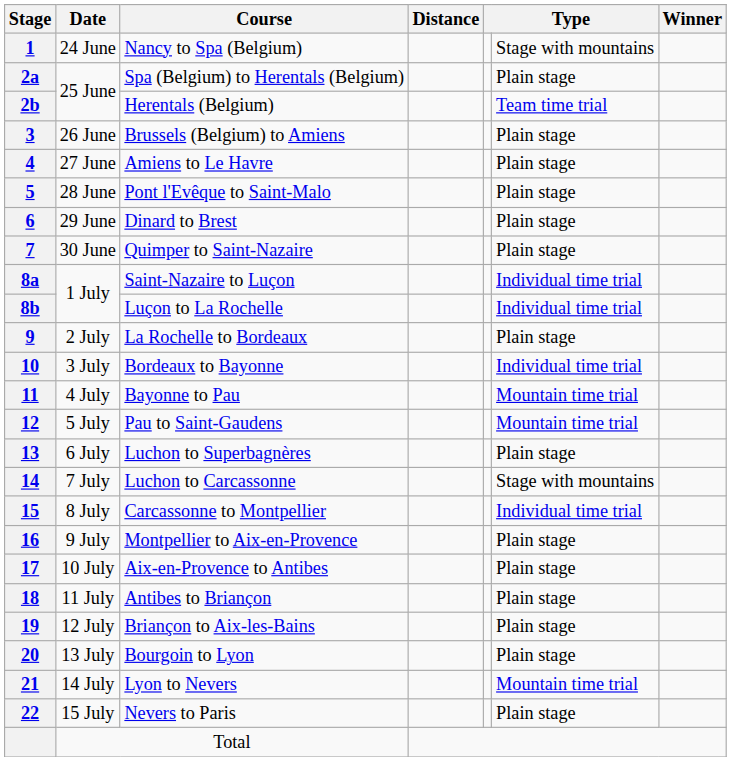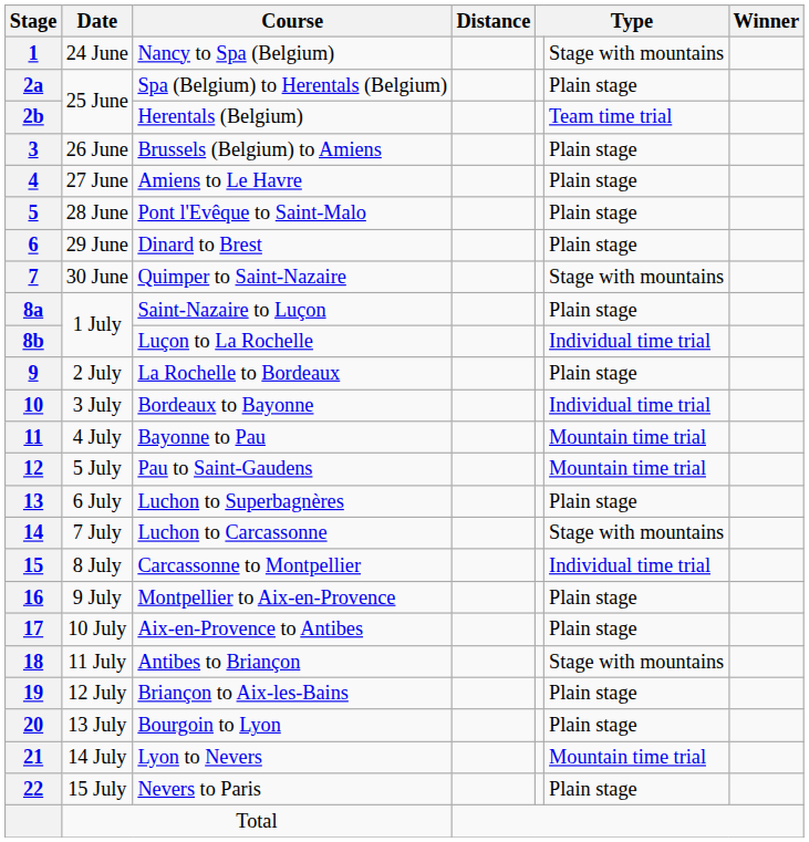 <table class="wikitable">
 <tr>
 <th scope="col">Stage</th>
 <th scope="col">Date</th>
 <th scope="col">Course</th>
 <th scope="col">Distance</th>
 <th scope="col" colspan="2">Type</th>
 <th scope="col">Winner</th>
 </tr>
 <tr>
 <th scope="row"><a href='#'>1</a></th>
 <td style="text-align:center;">24 June</td>
 <td><a href='#'>Nancy</a> to <a href='#'>Spa</a> (Belgium)</td>
 <td style="text-align:center;"></td>
 <td></td>
 <td>Stage with mountains</td>
 <td></td>
 </tr>
 <tr>
 <th scope="row"><a href='#'>2a</a></th>
 <td rowspan="2" style="text-align:center;">25 June</td>
 <td><a href='#'>Spa</a> (Belgium) to <a href='#'>Herentals</a> (Belgium)</td>
 <td style="text-align:center;"></td>
 <td></td>
 <td>Plain stage</td>
 <td></td>
 </tr>
 <tr>
 <th scope="row"><a href='#'>2b</a></th>
 <td><a href='#'>Herentals</a> (Belgium)</td>
 <td style="text-align:center;"></td>
 <td></td>
 <td><a href='#'>Team time trial</a></td>
 <td></td>
 </tr>
 <tr>
 <th scope="row"><a href='#'>3</a></th>
 <td style="text-align:center;">26 June</td>
 <td><a href='#'>Brussels</a> (Belgium) to <a href='#'>Amiens</a></td>
 <td style="text-align:center;"></td>
 <td></td>
 <td>Plain stage</td>
 <td></td>
 </tr>
 <tr>
 <th scope="row"><a href='#'>4</a></th>
 <td style="text-align:center;">27 June</td>
 <td><a href='#'>Amiens</a> to <a href='#'>Le Havre</a></td>
 <td style="text-align:center;"></td>
 <td></td>
 <td>Plain stage</td>
 <td></td>
 </tr>
 <tr>
 <th scope="row"><a href='#'>5</a></th>
 <td style="text-align:center;">28 June</td>
 <td><a href='#'>Pont l'Evêque</a> to <a href='#'>Saint-Malo</a></td>
 <td style="text-align:center;"></td>
 <td></td>
 <td>Plain stage</td>
 <td></td>
 </tr>
 <tr>
 <th scope="row"><a href='#'>6</a></th>
 <td style="text-align:center;">29 June</td>
 <td><a href='#'>Dinard</a> to <a href='#'>Brest</a></td>
 <td style="text-align:center;"></td>
 <td></td>
 <td>Plain stage</td>
 <td></td>
 </tr>
 <tr>
 <th scope="row"><a href='#'>7</a></th>
 <td style="text-align:center;">30 June</td>
 <td><a href='#'>Quimper</a> to <a href='#'>Saint-Nazaire</a></td>
 <td style="text-align:center;"></td>
 <td></td>
-<td>Plain stage</td>
+<td>Stage with mountains</td>
 <td></td>
 </tr>
 <tr>
 <th scope="row"><a href='#'>8a</a></th>
 <td rowspan="2" style="text-align:center;">1 July</td>
 <td><a href='#'>Saint-Nazaire</a> to <a href='#'>Luçon</a></td>
 <td style="text-align:center;"></td>
 <td></td>
-<td><a href='#'>Individual time trial</a></td>
+<td>Plain stage</td>
 <td></td>
 </tr>
 <tr>
 <th scope="row"><a href='#'>8b</a></th>
 <td><a href='#'>Luçon</a> to <a href='#'>La Rochelle</a></td>
 <td style="text-align:center;"></td>
 <td></td>
 <td><a href='#'>Individual time trial</a></td>
 <td></td>
 </tr>
 <tr>
 <th scope="row"><a href='#'>9</a></th>
 <td style="text-align:center;">2 July</td>
 <td><a href='#'>La Rochelle</a> to <a href='#'>Bordeaux</a></td>
 <td style="text-align:center;"></td>
 <td></td>
 <td>Plain stage</td>
 <td></td>
 </tr>
 <tr>
 <th scope="row"><a href='#'>10</a></th>
 <td style="text-align:center;">3 July</td>
 <td><a href='#'>Bordeaux</a> to <a href='#'>Bayonne</a></td>
 <td style="text-align:center;"></td>
 <td></td>
 <td><a href='#'>Individual time trial</a></td>
 <td></td>
 </tr>
 <tr>
 <th scope="row"><a href='#'>11</a></th>
 <td style="text-align:center;">4 July</td>
 <td><a href='#'>Bayonne</a> to <a href='#'>Pau</a></td>
 <td style="text-align:center;"></td>
 <td></td>
 <td><a href='#'>Mountain time trial</a></td>
 <td></td>
 </tr>
 <tr>
 <th scope="row"><a href='#'>12</a></th>
 <td style="text-align:center;">5 July</td>
 <td><a href='#'>Pau</a> to <a href='#'>Saint-Gaudens</a></td>
 <td style="text-align:center;"></td>
 <td></td>
 <td><a href='#'>Mountain time trial</a></td>
 <td></td>
 </tr>
 <tr>
 <th scope="row"><a href='#'>13</a></th>
 <td style="text-align:center;">6 July</td>
 <td><a href='#'>Luchon</a> to <a href='#'>Superbagnères</a></td>
 <td style="text-align:center;"></td>
 <td></td>
 <td>Plain stage</td>
 <td></td>
 </tr>
 <tr>
 <th scope="row"><a href='#'>14</a></th>
 <td style="text-align:center;">7 July</td>
 <td><a href='#'>Luchon</a> to <a href='#'>Carcassonne</a></td>
 <td style="text-align:center;"></td>
 <td></td>
 <td>Stage with mountains</td>
 <td></td>
 </tr>
 <tr>
 <th scope="row"><a href='#'>15</a></th>
 <td style="text-align:center;">8 July</td>
 <td><a href='#'>Carcassonne</a> to <a href='#'>Montpellier</a></td>
 <td style="text-align:center;"></td>
 <td></td>
 <td><a href='#'>Individual time trial</a></td>
 <td></td>
 </tr>
 <tr>
 <th scope="row"><a href='#'>16</a></th>
 <td style="text-align:center;">9 July</td>
 <td><a href='#'>Montpellier</a> to <a href='#'>Aix-en-Provence</a></td>
 <td style="text-align:center;"></td>
 <td></td>
 <td>Plain stage</td>
 <td></td>
 </tr>
 <tr>
 <th scope="row"><a href='#'>17</a></th>
 <td style="text-align:center;">10 July</td>
 <td><a href='#'>Aix-en-Provence</a> to <a href='#'>Antibes</a></td>
 <td style="text-align:center;"></td>
 <td></td>
 <td>Plain stage</td>
 <td></td>
 </tr>
 <tr>
 <th scope="row"><a href='#'>18</a></th>
 <td style="text-align:center;">11 July</td>
 <td><a href='#'>Antibes</a> to <a href='#'>Briançon</a></td>
 <td style="text-align:center;"></td>
 <td></td>
-<td>Plain stage</td>
+<td>Stage with mountains</td>
 <td></td>
 </tr>
 <tr>
 <th scope="row"><a href='#'>19</a></th>
 <td style="text-align:center;">12 July</td>
 <td><a href='#'>Briançon</a> to <a href='#'>Aix-les-Bains</a></td>
 <td style="text-align:center;"></td>
 <td></td>
 <td>Plain stage</td>
 <td></td>
 </tr>
 <tr>
 <th scope="row"><a href='#'>20</a></th>
 <td style="text-align:center;">13 July</td>
 <td><a href='#'>Bourgoin</a> to <a href='#'>Lyon</a></td>
 <td style="text-align:center;"></td>
 <td></td>
 <td>Plain stage</td>
 <td></td>
 </tr>
 <tr>
 <th scope="row"><a href='#'>21</a></th>
 <td style="text-align:center;">14 July</td>
 <td><a href='#'>Lyon</a> to <a href='#'>Nevers</a></td>
 <td style="text-align:center;"></td>
 <td></td>
 <td><a href='#'>Mountain time trial</a></td>
 <td></td>
 </tr>
 <tr>
 <th scope="row"><a href='#'>22</a></th>
 <td style="text-align:center;">15 July</td>
 <td><a href='#'>Nevers</a> to Paris</td>
 <td style="text-align:center;"></td>
 <td></td>
 <td>Plain stage</td>
 <td></td>
 </tr>
 <tr>
 <th scope="row"></th>
 <td colspan="2" style="text-align:center">Total</td>
 <td colspan="4" style="text-align:center"></td>
 </tr>
 </table>
